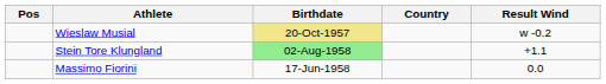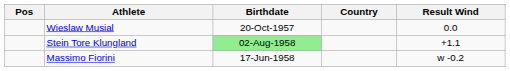 <table class="wikitable"  style="text-align:center; width:65%;">
 <tr>
 <th>Pos</th>
 <th>Athlete</th>
 <th>Birthdate</th>
 <th>Country</th>
 <th>Result Wind</th>
 </tr>
 <tr>
 <td align=center></td>
 <td align=left><a href='#'>Wieslaw Musial</a></td>
-<td style="background: khaki;">20-Oct-1957</td>
+<td>20-Oct-1957</td>
 <td align=left></td>
-<td>w -0.2</td>
+<td> 0.0</td>
 </tr>
 <tr>
 <td align=center></td>
 <td align=left><a href='#'>Stein Tore Klungland</a></td>
 <td style="background: lightgreen;">02-Aug-1958</td>
 <td align=left></td>
 <td> +1.1</td>
 </tr>
 <tr>
 <td align=center></td>
 <td align=left><a href='#'>Massimo Fiorini</a></td>
 <td>17-Jun-1958</td>
 <td align=left></td>
-<td> 0.0</td>
+<td>w -0.2</td>
 </tr>
 </table>
